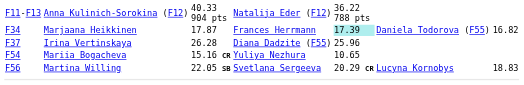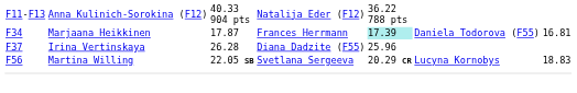 <table>
 <tr>
 <td><a href='#'>F11</a>-<a href='#'>F13</a></td>
 <td><a href='#'>Anna Kulinich-Sorokina</a> (<a href='#'>F12</a>)<br></td>
 <td>40.33 <br>904 pts</td>
 <td><a href='#'>Natalija Eder</a> (<a href='#'>F12</a>)<br></td>
 <td>36.22<br>788 pts</td>
 <td></td>
 <td></td>
 </tr>
 <tr>
 <td><a href='#'>F34</a></td>
 <td><a href='#'>Marjaana Heikkinen</a><br></td>
 <td>17.87</td>
 <td><a href='#'>Frances Herrmann</a><br></td>
 <td style="background: paleturquoise;">17.39</td>
 <td><a href='#'>Daniela Todorova</a> (<a href='#'>F55</a>)<br></td>
-<td>16.82</td>
+<td>16.81</td>
 </tr>
 <tr>
 <td><a href='#'>F37</a></td>
 <td><a href='#'>Irina Vertinskaya</a><br></td>
 <td>26.28</td>
 <td><a href='#'>Diana Dadzite</a> (<a href='#'>F55</a>)<br></td>
 <td>25.96</td>
-<td></td>
-<td></td>
-</tr>
-<tr>
-<td><a href='#'>F54</a></td>
-<td><a href='#'>Mariia Bogacheva</a><br></td>
-<td>15.16 <small><strong>CR</strong></small></td>
-<td><a href='#'>Yuliya Nezhura</a><br></td>
-<td>10.65</td>
 <td></td>
 <td></td>
 </tr>
 <tr>
 <td><a href='#'>F56</a></td>
 <td><a href='#'>Martina Willing</a><br></td>
 <td>22.05 <small><strong>SB</strong></small></td>
 <td><a href='#'>Svetlana Sergeeva</a><br></td>
 <td>20.29 <small><strong>CR</strong></small></td>
 <td><a href='#'>Lucyna Kornobys</a><br></td>
 <td>18.83</td>
 </tr>
 <tr>
 <td colspan=7></td>
 </tr>
 <tr>
 </tr>
 <tr bgcolor= e8e8e8>
 <td colspan=7></td>
 </tr>
 </table>
